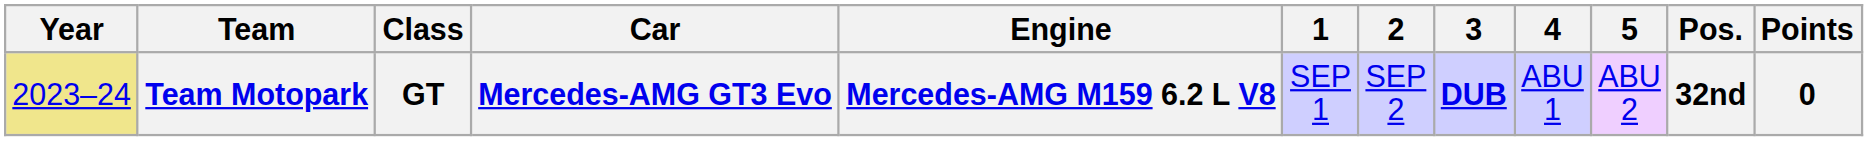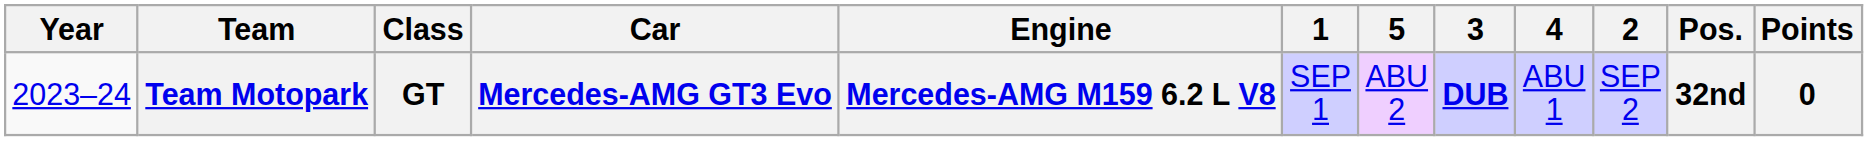 <table class="wikitable" style="text-align:center; font-size:85%">
 <tr>
 <th>Year</th>
 <th>Team</th>
 <th>Class</th>
 <th>Car</th>
 <th>Engine</th>
 <th>1</th>
-<th>2</th>
+<th>5</th>
 <th>3</th>
 <th>4</th>
-<th>5</th>
+<th>2</th>
 <th>Pos.</th>
 <th>Points</th>
 </tr>
 <tr>
-<td style="background: khaki;"><a href='#'>2023–24</a></td>
+<td><a href='#'>2023–24</a></td>
 <th><a href='#'>Team Motopark</a></th>
 <th>GT</th>
 <th><a href='#'>Mercedes-AMG GT3 Evo</a></th>
 <th><a href='#'>Mercedes-AMG M159</a> 6.2 L <a href='#'>V8</a></th>
 <td style="background:#CFCFFF;"><a href='#'>SEP<br>1</a><br></td>
-<td style="background:#CFCFFF;"><a href='#'>SEP<br>2</a><br></td>
+<td style="background:#EFCFFF;"><a href='#'>ABU<br>2</a><br></td>
 <td style="background:#CFCFFF;"><strong><a href='#'>DUB</a><br></strong></td>
 <td style="background:#CFCFFF;"><a href='#'>ABU<br>1</a><br></td>
-<td style="background:#EFCFFF;"><a href='#'>ABU<br>2</a><br></td>
+<td style="background:#CFCFFF;"><a href='#'>SEP<br>2</a><br></td>
 <th>32nd</th>
 <th>0</th>
 </tr>
 </table>
